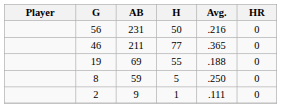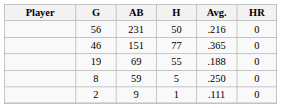 <table class="wikitable sortable">
 <tr>
 <th bgcolor="#DDDDFF" width="16%">Player</th>
 <th bgcolor="#DDDDFF" width="9%">G</th>
 <th bgcolor="#DDDDFF" width="9%">AB</th>
 <th bgcolor="#DDDDFF" width="9%">H</th>
 <th bgcolor="#DDDDFF" width="9%">Avg.</th>
 <th bgcolor="#DDDDFF" width="9%">HR</th>
 </tr>
 <tr align="center">
 <td></td>
 <td>56</td>
 <td>231</td>
 <td>50</td>
 <td>.216</td>
 <td>0</td>
 </tr>
 <tr align="center">
 <td></td>
 <td>46</td>
-<td>211</td>
+<td>151</td>
 <td>77</td>
 <td>.365</td>
 <td>0</td>
 </tr>
 <tr align="center">
 <td></td>
 <td>19</td>
 <td>69</td>
 <td>55</td>
 <td>.188</td>
 <td>0</td>
 </tr>
 <tr align="center">
 <td></td>
 <td>8</td>
 <td>59</td>
 <td>5</td>
 <td>.250</td>
 <td>0</td>
 </tr>
 <tr align="center">
 <td></td>
 <td>2</td>
 <td>9</td>
 <td>1</td>
 <td>.111</td>
 <td>0</td>
 </tr>
 <tr align="center">
 </tr>
 </table>
